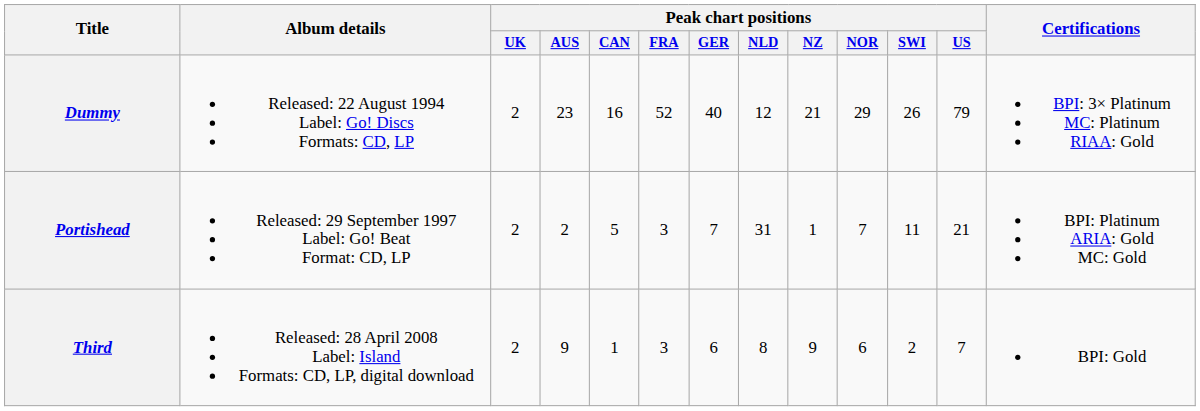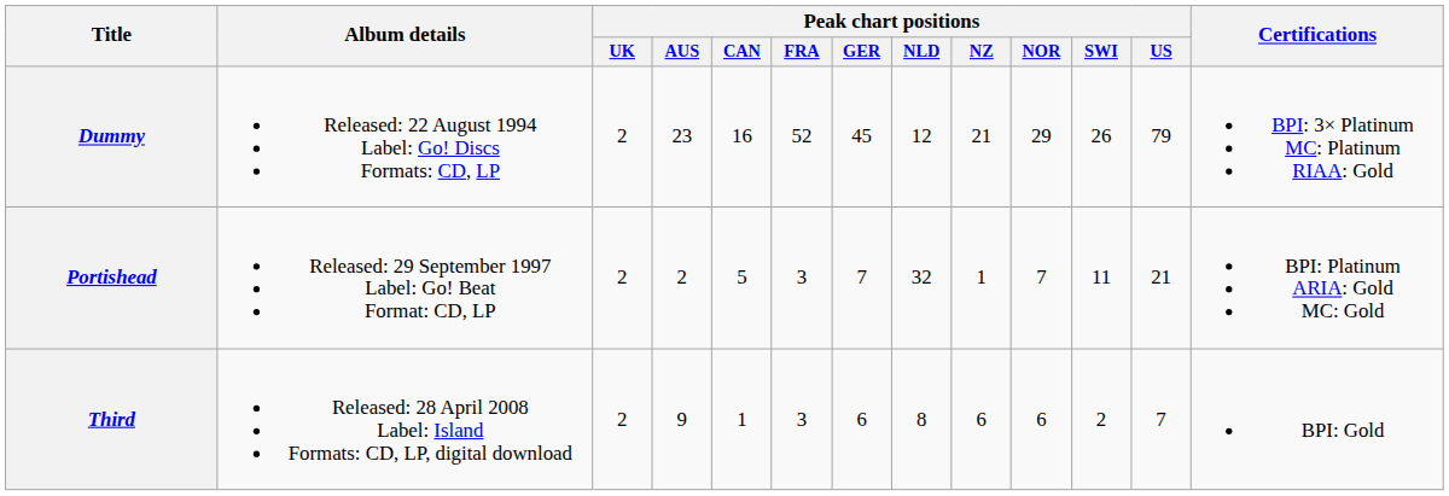 <table class="wikitable plainrowheaders" style="text-align:center;">
 <tr>
 <th scope="col" rowspan="2" style="width:10em;">Title</th>
 <th scope="col" rowspan="2" style="width:18em;">Album details</th>
 <th scope="col" colspan="10">Peak chart positions</th>
 <th scope="col" rowspan="2" style="width:12em;"><a href='#'>Certifications</a></th>
 </tr>
 <tr>
 <th scope="col" style="width:3em;font-size:85%;"><a href='#'>UK</a><br></th>
 <th scope="col" style="width:3em;font-size:85%;"><a href='#'>AUS</a><br></th>
 <th scope="col" style="width:3em;font-size:85%;"><a href='#'>CAN</a><br></th>
 <th scope="col" style="width:3em;font-size:85%;"><a href='#'>FRA</a><br></th>
 <th scope="col" style="width:3em;font-size:85%;"><a href='#'>GER</a><br></th>
 <th scope="col" style="width:3em;font-size:85%;"><a href='#'>NLD</a><br></th>
 <th scope="col" style="width:3em;font-size:85%;"><a href='#'>NZ</a><br></th>
 <th scope="col" style="width:3em;font-size:85%;"><a href='#'>NOR</a><br></th>
 <th scope="col" style="width:3em;font-size:85%;"><a href='#'>SWI</a><br></th>
 <th scope="col" style="width:3em;font-size:85%;"><a href='#'>US</a><br></th>
 </tr>
 <tr>
 <th scope="row"><em><a href='#'>Dummy</a></em></th>
 <td><br><ul><li>Released: 22 August 1994</li><li>Label: <a href='#'>Go! Discs</a> </li><li>Formats: <a href='#'>CD</a>, <a href='#'>LP</a></li></ul></td>
 <td>2</td>
 <td>23</td>
 <td>16</td>
 <td>52</td>
-<td>40</td>
+<td>45</td>
 <td>12</td>
 <td>21</td>
 <td>29</td>
 <td>26</td>
 <td>79</td>
 <td><br><ul><li><a href='#'>BPI</a>: 3× Platinum</li><li><a href='#'>MC</a>: Platinum</li><li><a href='#'>RIAA</a>: Gold</li></ul></td>
 </tr>
 <tr>
 <th scope="row"><em><a href='#'>Portishead</a></em></th>
 <td><br><ul><li>Released: 29 September 1997</li><li>Label: Go! Beat </li><li>Format: CD, LP</li></ul></td>
 <td>2</td>
 <td>2</td>
 <td>5</td>
 <td>3</td>
 <td>7</td>
-<td>31</td>
+<td>32</td>
 <td>1</td>
 <td>7</td>
 <td>11</td>
 <td>21</td>
 <td><br><ul><li>BPI: Platinum</li><li><a href='#'>ARIA</a>: Gold</li><li>MC: Gold</li></ul></td>
 </tr>
 <tr>
 <th scope="row"><em><a href='#'>Third</a></em></th>
 <td><br><ul><li>Released: 28 April 2008</li><li>Label: <a href='#'>Island</a></li><li>Formats: CD, LP, digital download</li></ul></td>
 <td>2</td>
 <td>9</td>
 <td>1</td>
 <td>3</td>
 <td>6</td>
 <td>8</td>
-<td>9</td>
+<td>6</td>
 <td>6</td>
 <td>2</td>
 <td>7</td>
 <td><br><ul><li>BPI: Gold</li></ul></td>
 </tr>
 </table>
